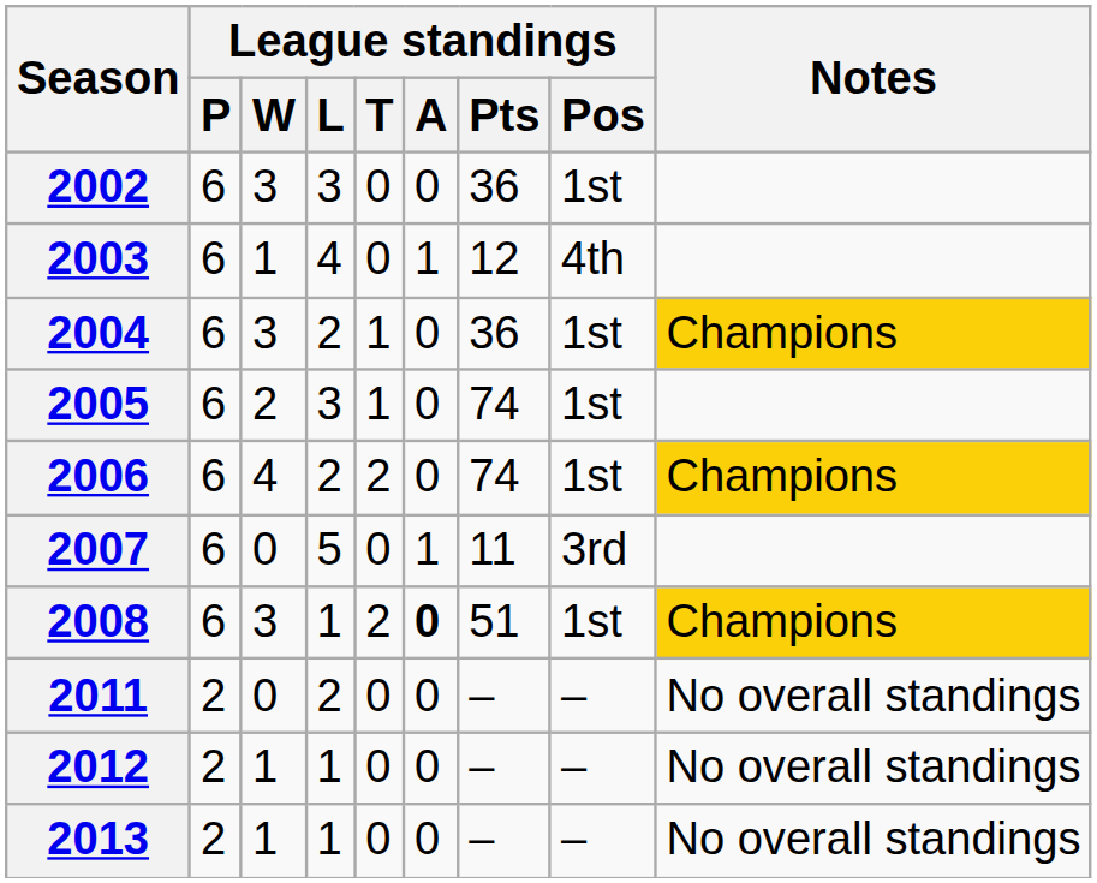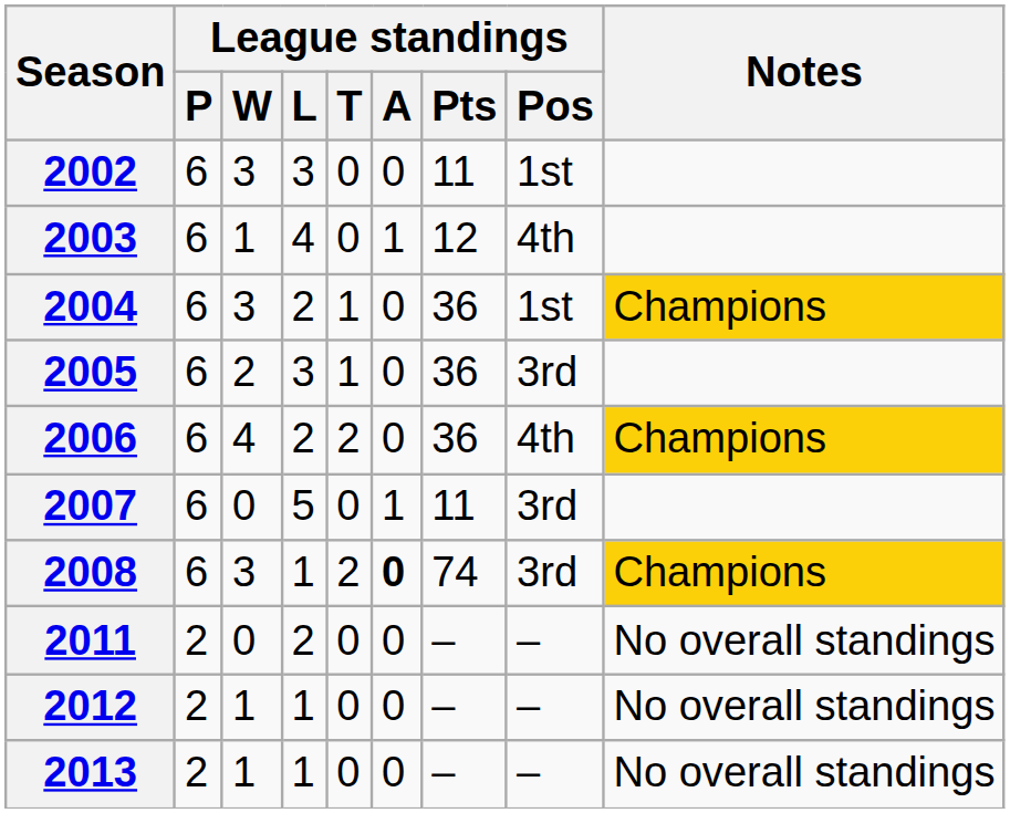 <table class="wikitable sortable">
 <tr>
 <th scope="col" rowspan="2">Season</th>
 <th scope="col" colspan="7">League standings</th>
 <th scope="col" rowspan="2">Notes</th>
 </tr>
 <tr>
 <th scope="col">P</th>
 <th scope="col">W</th>
 <th scope="col">L</th>
 <th scope="col">T</th>
 <th scope="col">A</th>
 <th scope="col">Pts</th>
 <th scope="col">Pos</th>
 </tr>
 <tr>
 <th scope="row"><a href='#'>2002</a></th>
 <td>6</td>
 <td>3</td>
 <td>3</td>
 <td>0</td>
 <td>0</td>
-<td>36</td>
+<td>11</td>
 <td>1st</td>
 <td></td>
 </tr>
 <tr>
 <th scope="row"><a href='#'>2003</a></th>
 <td>6</td>
 <td>1</td>
 <td>4</td>
 <td>0</td>
 <td>1</td>
 <td>12</td>
 <td>4th</td>
 <td></td>
 </tr>
 <tr>
 <th scope="row"><a href='#'>2004</a></th>
 <td>6</td>
 <td>3</td>
 <td>2</td>
 <td>1</td>
 <td>0</td>
 <td>36</td>
 <td>1st</td>
 <td style="background:#fbd009;">Champions</td>
 </tr>
 <tr>
 <th scope="row"><a href='#'>2005</a></th>
 <td>6</td>
 <td>2</td>
 <td>3</td>
 <td>1</td>
 <td>0</td>
-<td>74</td>
-<td>1st</td>
+<td>36</td>
+<td>3rd</td>
 <td></td>
 </tr>
 <tr>
 <th scope="row"><a href='#'>2006</a></th>
 <td>6</td>
 <td>4</td>
 <td>2</td>
 <td>2</td>
 <td>0</td>
-<td>74</td>
-<td>1st</td>
+<td>36</td>
+<td>4th</td>
 <td style="background:#fbd009;">Champions</td>
 </tr>
 <tr>
 <th scope="row"><a href='#'>2007</a></th>
 <td>6</td>
 <td>0</td>
 <td>5</td>
 <td>0</td>
 <td>1</td>
 <td>11</td>
 <td>3rd</td>
 <td></td>
 </tr>
 <tr>
 <th scope="row"><a href='#'>2008</a></th>
 <td>6</td>
 <td>3</td>
 <td>1</td>
 <td>2</td>
 <td><strong>0</strong></td>
-<td>51</td>
-<td>1st</td>
+<td>74</td>
+<td>3rd</td>
 <td style="background:#fbd009;">Champions</td>
 </tr>
 <tr>
 <th scope="row"><a href='#'>2011</a></th>
 <td>2</td>
 <td>0</td>
 <td>2</td>
 <td>0</td>
 <td>0</td>
 <td>–</td>
 <td>–</td>
 <td>No overall standings</td>
 </tr>
 <tr>
 <th scope="row"><a href='#'>2012</a></th>
 <td>2</td>
 <td>1</td>
 <td>1</td>
 <td>0</td>
 <td>0</td>
 <td>–</td>
 <td>–</td>
 <td>No overall standings</td>
 </tr>
 <tr>
 <th scope="row"><a href='#'>2013</a></th>
 <td>2</td>
 <td>1</td>
 <td>1</td>
 <td>0</td>
 <td>0</td>
 <td>–</td>
 <td>–</td>
 <td>No overall standings</td>
 </tr>
 </table>
